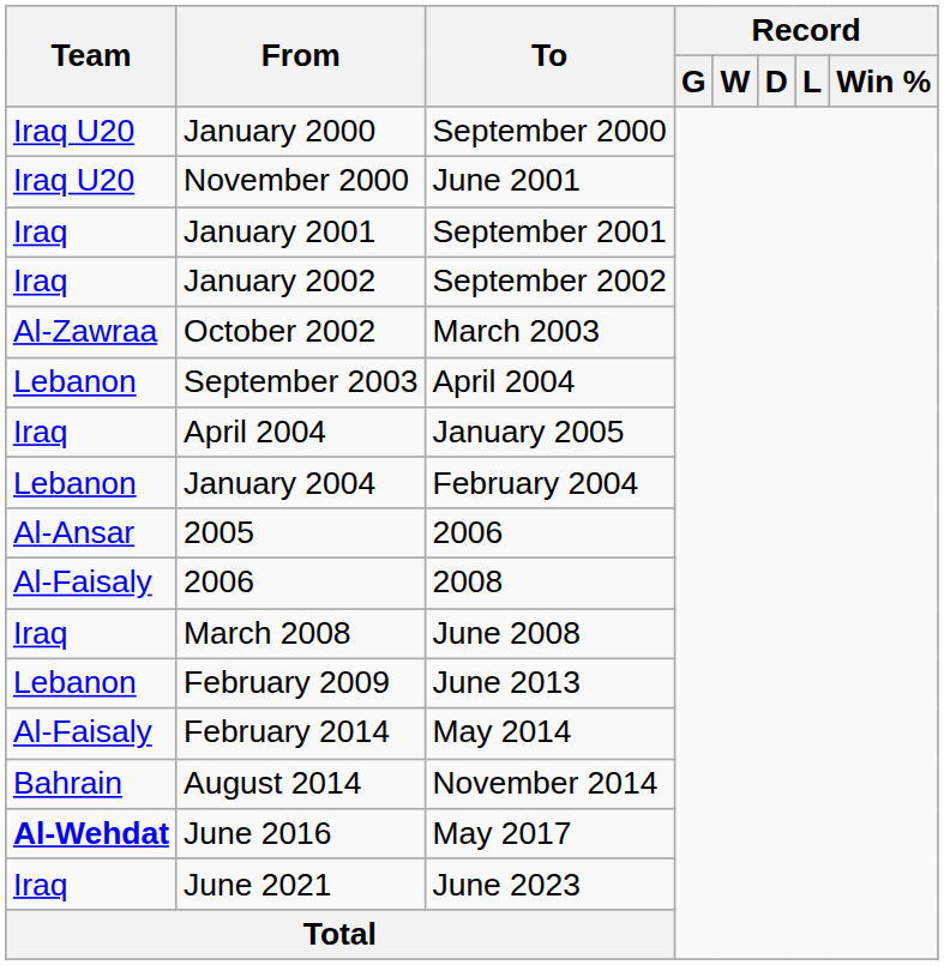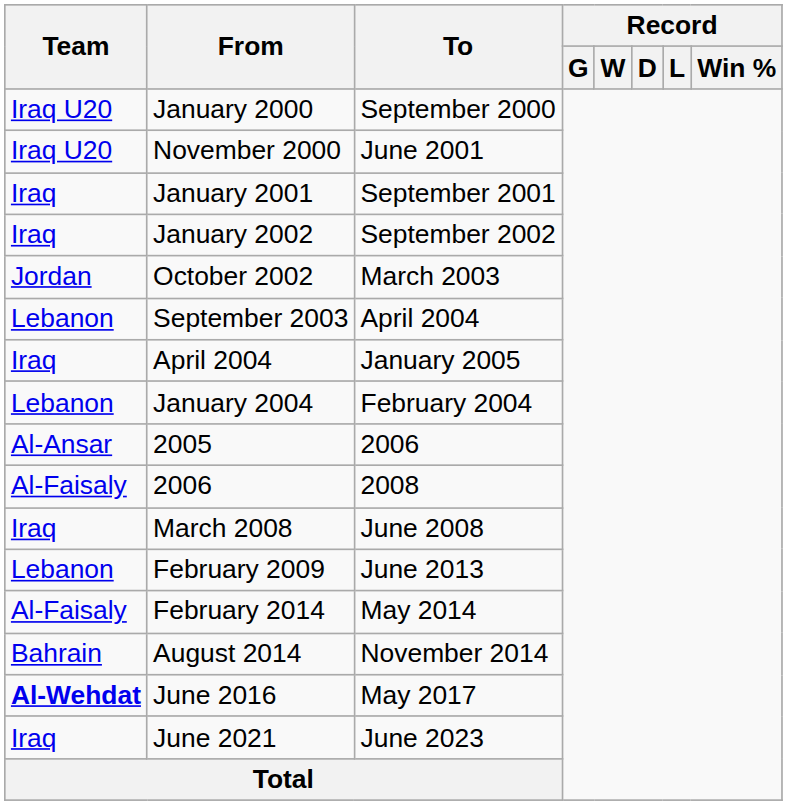 <table class="wikitable" style="text-align: center">
 <tr>
 <th rowspan="2">Team</th>
 <th rowspan="2">From</th>
 <th rowspan="2">To</th>
 <th colspan="5">Record</th>
 </tr>
 <tr>
 <th>G</th>
 <th>W</th>
 <th>D</th>
 <th>L</th>
 <th>Win %</th>
 </tr>
 <tr>
 <td align=left> <a href='#'>Iraq U20</a></td>
 <td align=left>January 2000</td>
 <td align=left>September 2000<br></td>
 </tr>
 <tr>
 <td align=left> <a href='#'>Iraq U20</a></td>
 <td align=left>November 2000</td>
 <td align=left>June 2001<br></td>
 </tr>
 <tr>
 <td align=left> <a href='#'>Iraq</a></td>
 <td align=left>January 2001</td>
 <td align=left>September 2001<br></td>
 </tr>
 <tr>
 <td align=left> <a href='#'>Iraq</a></td>
 <td align=left>January 2002</td>
 <td align=left>September 2002<br></td>
 </tr>
 <tr>
-<td align=left> <a href='#'>Al-Zawraa</a></td>
+<td align=left> <a href='#'>Jordan</a></td>
 <td align=left>October 2002</td>
 <td align=left>March 2003<br></td>
 </tr>
 <tr>
 <td align=left> <a href='#'>Lebanon</a></td>
 <td align=left>September 2003</td>
 <td align=left>April 2004<br></td>
 </tr>
 <tr>
 <td align=left> <a href='#'>Iraq</a></td>
 <td align=left>April 2004</td>
 <td align=left>January 2005<br></td>
 </tr>
 <tr>
 <td align=left> <a href='#'>Lebanon</a></td>
 <td align=left>January 2004</td>
 <td align=left>February 2004<br></td>
 </tr>
 <tr>
 <td align=left> <a href='#'>Al-Ansar</a></td>
 <td align=left>2005</td>
 <td align=left>2006<br></td>
 </tr>
 <tr>
 <td align=left> <a href='#'>Al-Faisaly</a></td>
 <td align=left>2006</td>
 <td align=left>2008<br></td>
 </tr>
 <tr>
 <td align=left> <a href='#'>Iraq</a></td>
 <td align=left>March 2008</td>
 <td align=left>June 2008<br></td>
 </tr>
 <tr>
 <td align=left> <a href='#'>Lebanon</a></td>
 <td align=left>February 2009</td>
 <td align=left>June 2013<br></td>
 </tr>
 <tr>
 <td align=left> <a href='#'>Al-Faisaly</a></td>
 <td align=left>February 2014</td>
 <td align=left>May 2014<br></td>
 </tr>
 <tr>
 <td align=left>  <a href='#'>Bahrain</a></td>
 <td align=left>August 2014</td>
 <td align=left>November 2014<br></td>
 </tr>
 <tr>
 <td align=left><strong>  <a href='#'>Al-Wehdat</a></strong></td>
 <td align=left>June 2016</td>
 <td align=left>May 2017<br></td>
 </tr>
 <tr>
 <td align=left> <a href='#'>Iraq</a></td>
 <td align=left>June 2021</td>
 <td align=left>June 2023<br></td>
 </tr>
 <tr>
 <th colspan="3" align="center" valign=middle>Total<br></th>
 </tr>
 </table>
